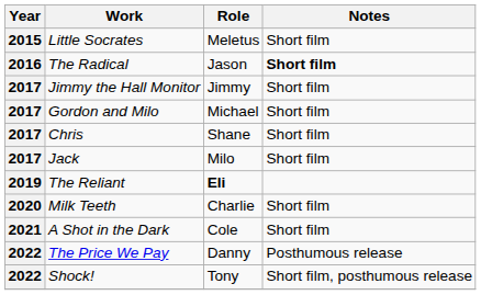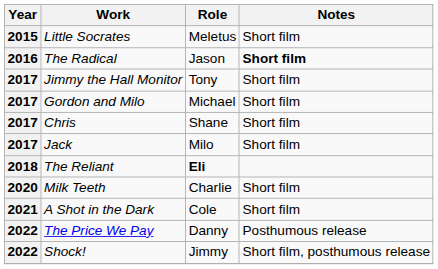 <table class="wikitable sortable plainrowheaders">
 <tr>
 <th scope="col">Year</th>
 <th scope="col">Work</th>
 <th scope="col">Role</th>
 <th scope="col">Notes</th>
 </tr>
 <tr>
 <th scope="row">2015</th>
 <td><em>Little Socrates</em></td>
 <td>Meletus</td>
 <td>Short film</td>
 </tr>
 <tr>
 <th scope="row">2016</th>
 <td><em>The Radical</em></td>
 <td>Jason</td>
 <td><strong>Short film</strong></td>
 </tr>
 <tr>
 <th scope="row">2017</th>
 <td><em>Jimmy the Hall Monitor</em></td>
-<td>Jimmy</td>
+<td>Tony</td>
 <td>Short film</td>
 </tr>
 <tr>
 <th scope="row">2017</th>
 <td><em>Gordon and Milo</em></td>
 <td>Michael</td>
 <td>Short film</td>
 </tr>
 <tr>
 <th scope="row">2017</th>
 <td><em>Chris</em></td>
 <td>Shane</td>
 <td>Short film</td>
 </tr>
 <tr>
 <th scope="row">2017</th>
 <td><em>Jack</em></td>
 <td>Milo</td>
 <td>Short film</td>
 </tr>
 <tr>
-<th scope="row">2019</th>
+<th scope="row">2018</th>
 <td><em>The Reliant</em></td>
 <td><strong>Eli</strong></td>
 <td></td>
 </tr>
 <tr>
 <th scope="row">2020</th>
 <td><em>Milk Teeth</em></td>
 <td>Charlie</td>
 <td>Short film</td>
 </tr>
 <tr>
 <th scope="row">2021</th>
 <td><em>A Shot in the Dark</em></td>
 <td>Cole</td>
 <td>Short film</td>
 </tr>
 <tr>
 <th scope="row">2022</th>
 <td><em><a href='#'>The Price We Pay</a></em></td>
 <td>Danny</td>
 <td>Posthumous release</td>
 </tr>
 <tr>
 <th scope="row">2022</th>
 <td><em>Shock!</em></td>
-<td>Tony</td>
+<td>Jimmy</td>
 <td>Short film, posthumous release</td>
 </tr>
 <tr>
 </tr>
 </table>
